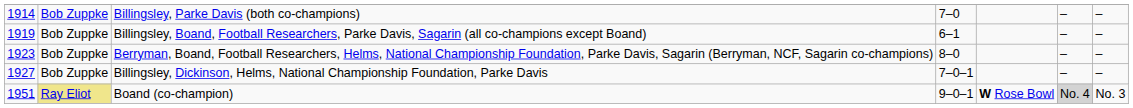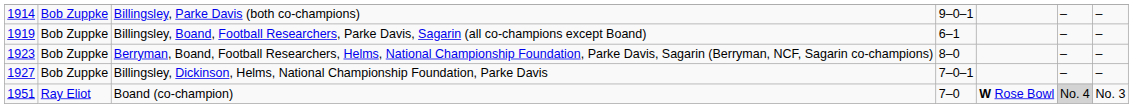 <table class="wikitable">
 <tr>
 </tr>
 <tr>
 <td><a href='#'>1914</a></td>
 <td><a href='#'>Bob Zuppke</a></td>
 <td><a href='#'>Billingsley</a>, <a href='#'>Parke Davis</a> (both co-champions)</td>
-<td>7–0</td>
+<td>9–0–1</td>
 <td></td>
 <td>–</td>
 <td>–</td>
 </tr>
 <tr>
 <td><a href='#'>1919</a></td>
 <td>Bob Zuppke</td>
 <td>Billingsley, <a href='#'>Boand</a>, <a href='#'>Football Researchers</a>, Parke Davis, <a href='#'>Sagarin</a> (all co-champions except Boand)</td>
 <td>6–1</td>
 <td></td>
 <td>–</td>
 <td>–</td>
 </tr>
 <tr>
 <td><a href='#'>1923</a></td>
 <td>Bob Zuppke</td>
 <td><a href='#'>Berryman</a>, Boand, Football Researchers, <a href='#'>Helms</a>, <a href='#'>National Championship Foundation</a>, Parke Davis, Sagarin (Berryman, NCF, Sagarin co-champions)</td>
 <td>8–0</td>
 <td></td>
 <td>–</td>
 <td>–</td>
 </tr>
 <tr>
 <td><a href='#'>1927</a></td>
 <td>Bob Zuppke</td>
 <td>Billingsley, <a href='#'>Dickinson</a>, Helms, National Championship Foundation, Parke Davis</td>
 <td>7–0–1</td>
 <td></td>
 <td>–</td>
 <td>–</td>
 </tr>
 <tr>
 <td><a href='#'>1951</a></td>
-<td style="background: khaki;"><a href='#'>Ray Eliot</a></td>
+<td><a href='#'>Ray Eliot</a></td>
 <td>Boand (co-champion)</td>
-<td>9–0–1</td>
+<td>7–0</td>
 <td><strong>W</strong> <a href='#'>Rose Bowl</a></td>
 <td style="background: lightgrey;">No. 4</td>
 <td>No. 3</td>
 </tr>
 </table>
